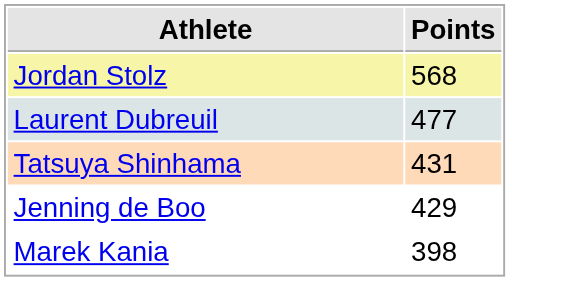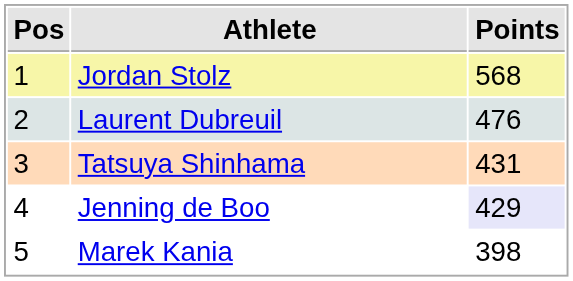 <table cellspacing="1" cellpadding="3" style="border:1px solid #aaa; font-size:90%;">
 <tr style="background:#e4e4e4;">
+<th style="border-bottom:1px solid #aaa; width:10px;">Pos</th>
 <th style="border-bottom:1px solid #aaa; width:200px;">Athlete</th>
 <th style="border-bottom:1px solid #aaa; width:20px;">Points</th>
 </tr>
 <tr style="background:#f7f6a8;">
+<td>1</td>
 <td> <a href='#'>Jordan Stolz</a></td>
 <td>568</td>
 </tr>
 <tr style="background:#dce5e5;">
+<td>2</td>
 <td> <a href='#'>Laurent Dubreuil</a></td>
-<td>477</td>
+<td>476</td>
 </tr>
 <tr style="background:#ffdab9;">
+<td>3</td>
 <td> <a href='#'>Tatsuya Shinhama</a></td>
 <td>431</td>
 </tr>
 <tr>
+<td>4</td>
 <td> <a href='#'>Jenning de Boo</a></td>
-<td>429</td>
+<td style="background: lavender;">429</td>
 </tr>
 <tr>
+<td>5</td>
 <td> <a href='#'>Marek Kania</a></td>
 <td>398</td>
 </tr>
 </table>
